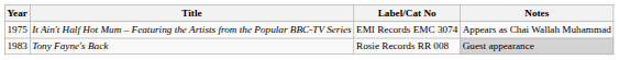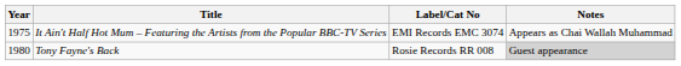 <table class="wikitable" style="font-size: 90%;">
 <tr>
 <th>Year</th>
 <th>Title</th>
 <th>Label/Cat No</th>
 <th>Notes</th>
 </tr>
 <tr>
 <td rowspan="1">1975</td>
 <td><em>It Ain't Half Hot Mum – Featuring the Artists from the Popular BBC-TV Series</em></td>
 <td>EMI Records EMC 3074</td>
 <td>Appears as Chai Wallah Muhammad</td>
 </tr>
 <tr>
-<td>1983</td>
+<td>1980</td>
 <td><em>Tony Fayne's Back</em></td>
 <td>Rosie Records RR 008</td>
 <td style="background: lightgrey;">Guest appearance</td>
 </tr>
 </table>
